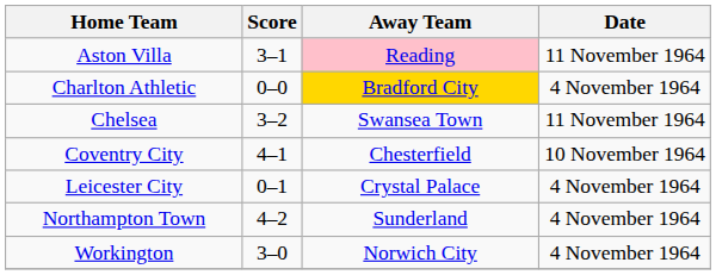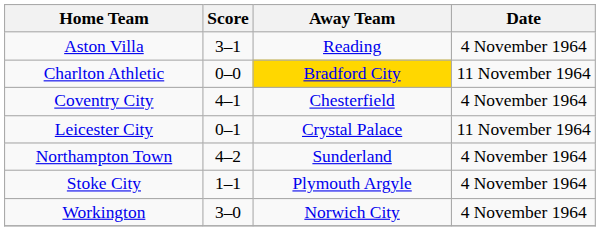 <table class="wikitable" style="text-align:center;">
 <tr>
 <th width=175>Home Team</th>
 <th width=20>Score</th>
 <th width=175>Away Team</th>
 <th width=125>Date</th>
 </tr>
 <tr>
 <td><a href='#'>Aston Villa</a></td>
 <td>3–1</td>
-<td style="background: pink;"><a href='#'>Reading</a></td>
-<td>11 November 1964</td>
+<td><a href='#'>Reading</a></td>
+<td>4 November 1964</td>
 </tr>
 <tr>
 <td><a href='#'>Charlton Athletic</a></td>
 <td>0–0</td>
 <td style="background: gold;"><a href='#'>Bradford City</a></td>
-<td>4 November 1964</td>
-</tr>
-<tr>
-<td><a href='#'>Chelsea</a></td>
-<td>3–2</td>
-<td><a href='#'>Swansea Town</a></td>
 <td>11 November 1964</td>
 </tr>
 <tr>
 <td><a href='#'>Coventry City</a></td>
 <td>4–1</td>
 <td><a href='#'>Chesterfield</a></td>
-<td>10 November 1964</td>
+<td>4 November 1964</td>
 </tr>
 <tr>
 <td><a href='#'>Leicester City</a></td>
 <td>0–1</td>
 <td><a href='#'>Crystal Palace</a></td>
-<td>4 November 1964</td>
+<td>11 November 1964</td>
 </tr>
 <tr>
 <td><a href='#'>Northampton Town</a></td>
 <td>4–2</td>
 <td><a href='#'>Sunderland</a></td>
+<td>4 November 1964</td>
+</tr>
+<tr>
+<td><a href='#'>Stoke City</a></td>
+<td>1–1</td>
+<td><a href='#'>Plymouth Argyle</a></td>
 <td>4 November 1964</td>
 </tr>
 <tr>
 <td><a href='#'>Workington</a></td>
 <td>3–0</td>
 <td><a href='#'>Norwich City</a></td>
 <td>4 November 1964</td>
 </tr>
 <tr>
 </tr>
 </table>
